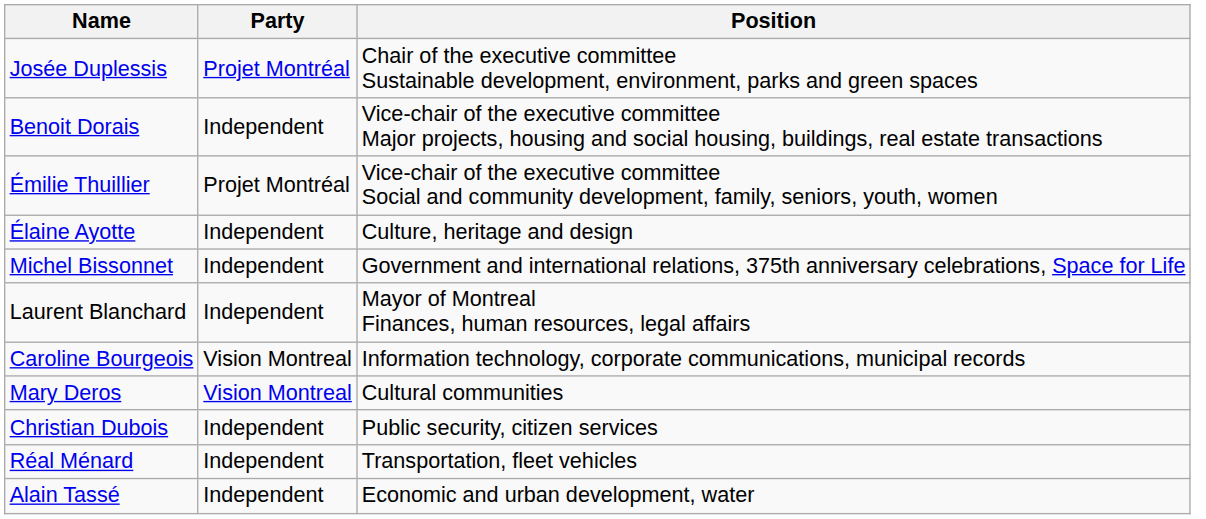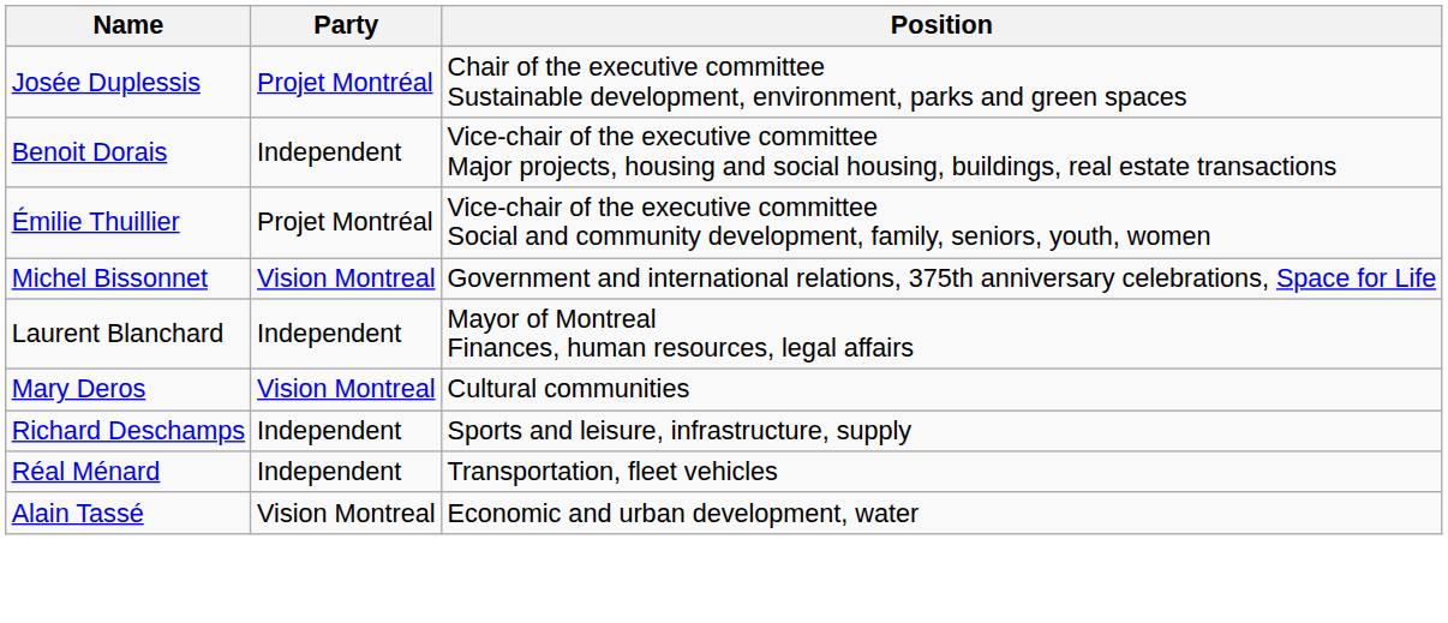 <table class="wikitable">
 <tr>
 <th>Name</th>
 <th>Party</th>
 <th>Position</th>
 </tr>
 <tr>
 <td><a href='#'>Josée Duplessis</a></td>
 <td><a href='#'>Projet Montréal</a></td>
 <td>Chair of the executive committee<br>Sustainable development, environment, parks and green spaces</td>
 </tr>
 <tr>
 <td><a href='#'>Benoit Dorais</a></td>
 <td>Independent</td>
 <td>Vice-chair of the executive committee<br>Major projects, housing and social housing, buildings, real estate transactions</td>
 </tr>
 <tr>
 <td><a href='#'>Émilie Thuillier</a></td>
 <td>Projet Montréal</td>
 <td>Vice-chair of the executive committee<br>Social and community development, family, seniors, youth, women</td>
 </tr>
 <tr>
-<td><a href='#'>Élaine Ayotte</a></td>
-<td>Independent</td>
-<td>Culture, heritage and design</td>
-</tr>
-<tr>
 <td><a href='#'>Michel Bissonnet</a></td>
-<td>Independent</td>
+<td><a href='#'>Vision Montreal</a></td>
 <td>Government and international relations, 375th anniversary celebrations, <a href='#'>Space for Life</a></td>
 </tr>
 <tr>
 <td>Laurent Blanchard</td>
 <td>Independent</td>
 <td>Mayor of Montreal<br>Finances, human resources, legal affairs</td>
 </tr>
 <tr>
-<td><a href='#'>Caroline Bourgeois</a></td>
-<td>Vision Montreal</td>
-<td>Information technology, corporate communications, municipal records</td>
-</tr>
-<tr>
 <td><a href='#'>Mary Deros</a></td>
 <td><a href='#'>Vision Montreal</a></td>
 <td>Cultural communities</td>
 </tr>
 <tr>
-<td><a href='#'>Christian Dubois</a></td>
+<td><a href='#'>Richard Deschamps</a></td>
 <td>Independent</td>
-<td>Public security, citizen services</td>
+<td>Sports and leisure, infrastructure, supply</td>
 </tr>
 <tr>
 <td><a href='#'>Réal Ménard</a></td>
 <td>Independent</td>
 <td>Transportation, fleet vehicles</td>
 </tr>
 <tr>
 <td><a href='#'>Alain Tassé</a></td>
-<td>Independent</td>
+<td>Vision Montreal</td>
 <td>Economic and urban development, water</td>
 </tr>
 </table>
